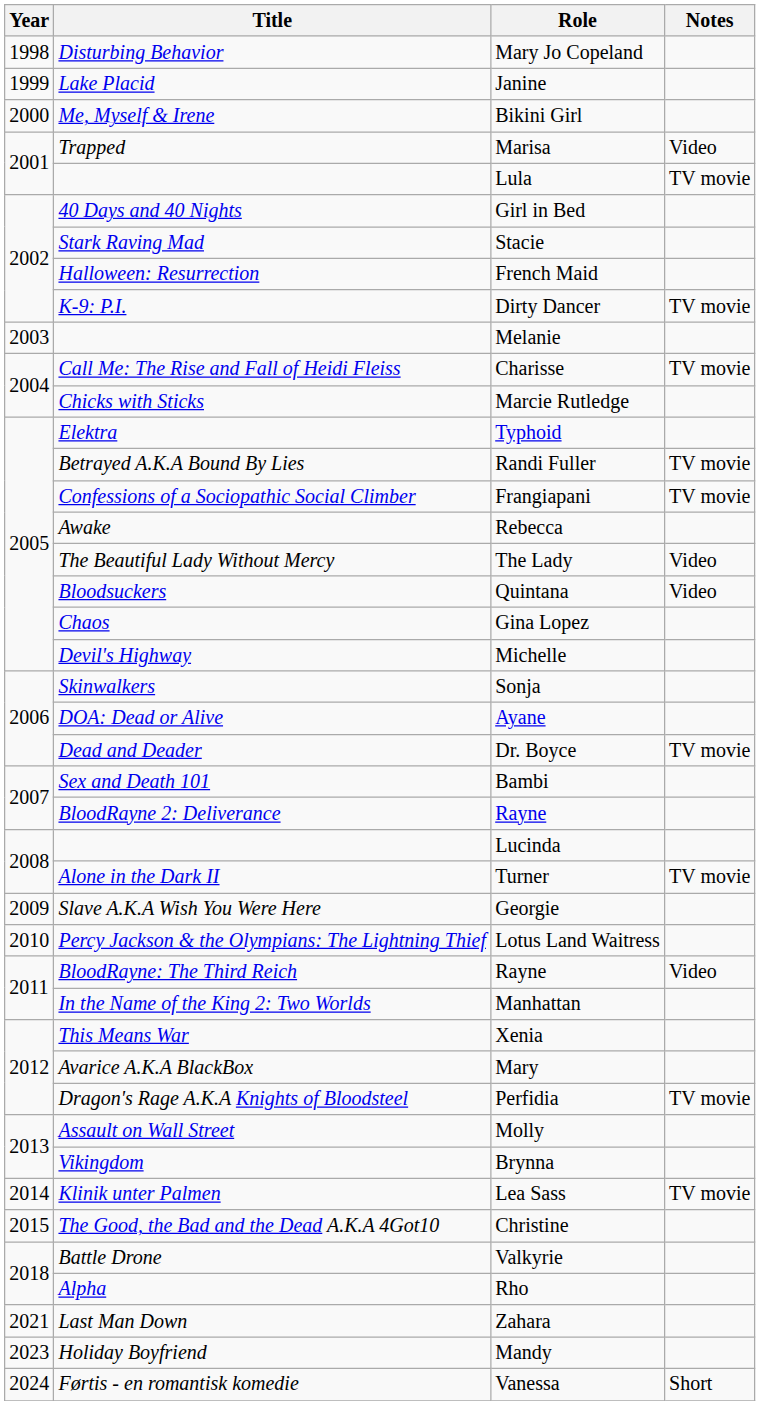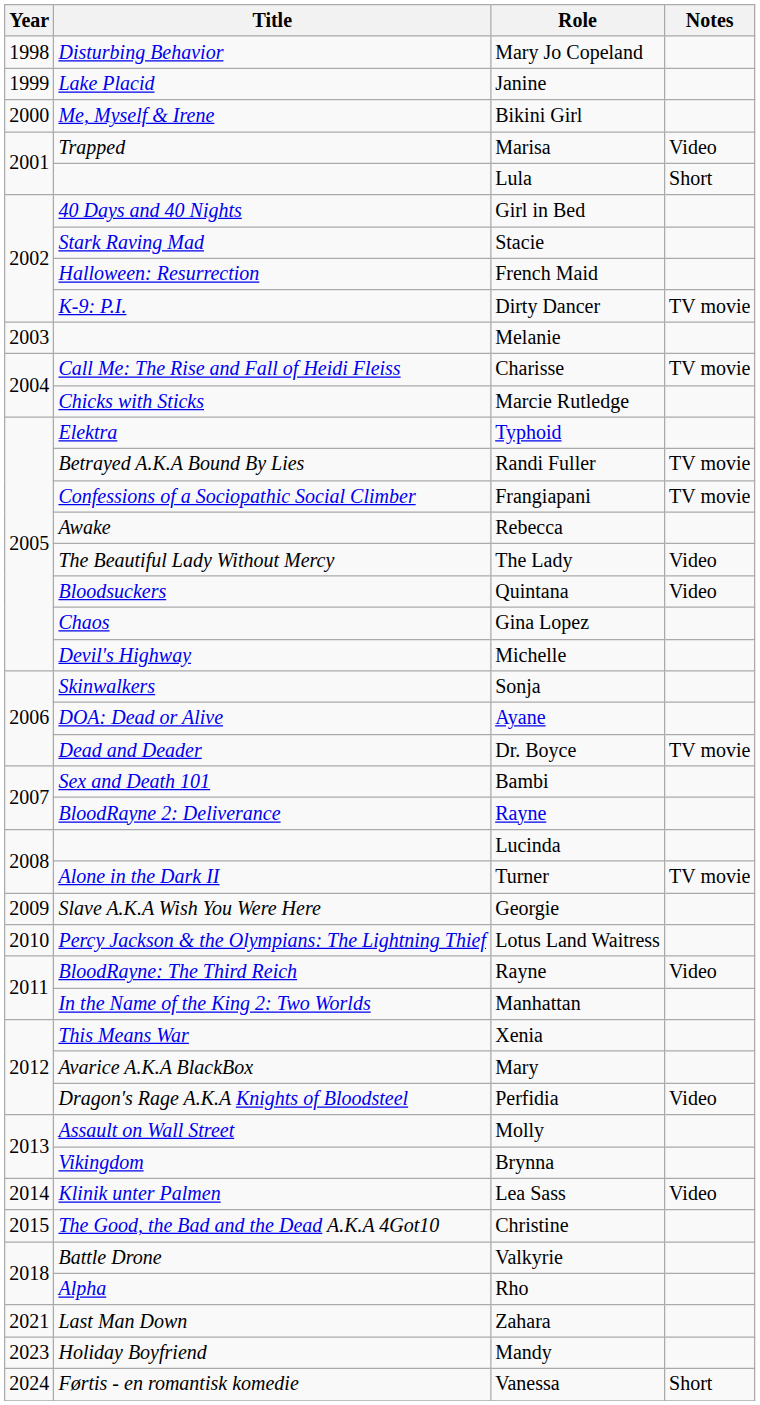 <table class="wikitable sortable">
 <tr>
 <th>Year</th>
 <th>Title</th>
 <th>Role</th>
 <th>Notes</th>
 </tr>
 <tr>
 <td>1998</td>
 <td><em><a href='#'>Disturbing Behavior</a></em></td>
 <td>Mary Jo Copeland</td>
 <td></td>
 </tr>
 <tr>
 <td>1999</td>
 <td><em><a href='#'>Lake Placid</a></em></td>
 <td>Janine</td>
 <td></td>
 </tr>
 <tr>
 <td>2000</td>
 <td><em><a href='#'>Me, Myself & Irene</a></em></td>
 <td>Bikini Girl</td>
 <td></td>
 </tr>
 <tr>
 <td rowspan="2">2001</td>
 <td><em>Trapped</em></td>
 <td>Marisa</td>
 <td>Video</td>
 </tr>
 <tr>
 <td><em></em></td>
 <td>Lula</td>
-<td>TV movie</td>
+<td>Short</td>
 </tr>
 <tr>
 <td rowspan="4">2002</td>
 <td><em><a href='#'>40 Days and 40 Nights</a></em></td>
 <td>Girl in Bed</td>
 <td></td>
 </tr>
 <tr>
 <td><em><a href='#'>Stark Raving Mad</a></em></td>
 <td>Stacie</td>
 <td></td>
 </tr>
 <tr>
 <td><em><a href='#'>Halloween: Resurrection</a></em></td>
 <td>French Maid</td>
 <td></td>
 </tr>
 <tr>
 <td><em><a href='#'>K-9: P.I.</a></em></td>
 <td>Dirty Dancer</td>
 <td>TV movie</td>
 </tr>
 <tr>
 <td>2003</td>
 <td><em></em></td>
 <td>Melanie</td>
 <td></td>
 </tr>
 <tr>
 <td rowspan="2">2004</td>
 <td><em><a href='#'>Call Me: The Rise and Fall of Heidi Fleiss</a></em></td>
 <td>Charisse</td>
 <td>TV movie</td>
 </tr>
 <tr>
 <td><em><a href='#'>Chicks with Sticks</a></em></td>
 <td>Marcie Rutledge</td>
 <td></td>
 </tr>
 <tr>
 <td rowspan="8">2005</td>
 <td><em><a href='#'>Elektra</a></em></td>
 <td><a href='#'>Typhoid</a></td>
 <td></td>
 </tr>
 <tr>
 <td><em>Betrayed A.K.A Bound By Lies</em></td>
 <td>Randi Fuller</td>
 <td>TV movie</td>
 </tr>
 <tr>
 <td><em><a href='#'>Confessions of a Sociopathic Social Climber</a></em></td>
 <td>Frangiapani</td>
 <td>TV movie</td>
 </tr>
 <tr>
 <td><em>Awake</em></td>
 <td>Rebecca</td>
 <td></td>
 </tr>
 <tr>
 <td><em>The Beautiful Lady Without Mercy</em></td>
 <td>The Lady</td>
 <td>Video</td>
 </tr>
 <tr>
 <td><em><a href='#'>Bloodsuckers</a></em></td>
 <td>Quintana</td>
 <td>Video</td>
 </tr>
 <tr>
 <td><em><a href='#'>Chaos</a></em></td>
 <td>Gina Lopez</td>
 <td></td>
 </tr>
 <tr>
 <td><em><a href='#'>Devil's Highway</a></em></td>
 <td>Michelle</td>
 <td></td>
 </tr>
 <tr>
 <td rowspan="3">2006</td>
 <td><em><a href='#'>Skinwalkers</a></em></td>
 <td>Sonja</td>
 <td></td>
 </tr>
 <tr>
 <td><em><a href='#'>DOA: Dead or Alive</a></em></td>
 <td><a href='#'>Ayane</a></td>
 <td></td>
 </tr>
 <tr>
 <td><em><a href='#'>Dead and Deader</a></em></td>
 <td>Dr. Boyce</td>
 <td>TV movie</td>
 </tr>
 <tr>
 <td rowspan="2">2007</td>
 <td><em><a href='#'>Sex and Death 101</a></em></td>
 <td>Bambi</td>
 <td></td>
 </tr>
 <tr>
 <td><em><a href='#'>BloodRayne 2: Deliverance</a></em></td>
 <td><a href='#'>Rayne</a></td>
 <td></td>
 </tr>
 <tr>
 <td rowspan="2">2008</td>
 <td><em></em></td>
 <td>Lucinda</td>
 <td></td>
 </tr>
 <tr>
 <td><em><a href='#'>Alone in the Dark II</a></em></td>
 <td>Turner</td>
 <td>TV movie</td>
 </tr>
 <tr>
 <td>2009</td>
 <td><em>Slave A.K.A Wish You Were Here</em></td>
 <td>Georgie</td>
 <td></td>
 </tr>
 <tr>
 <td>2010</td>
 <td><em><a href='#'>Percy Jackson & the Olympians: The Lightning Thief</a></em></td>
 <td>Lotus Land Waitress</td>
 <td></td>
 </tr>
 <tr>
 <td rowspan="2">2011</td>
 <td><em><a href='#'>BloodRayne: The Third Reich</a></em></td>
 <td>Rayne</td>
 <td>Video</td>
 </tr>
 <tr>
 <td><em><a href='#'>In the Name of the King 2: Two Worlds</a></em></td>
 <td>Manhattan</td>
 <td></td>
 </tr>
 <tr>
 <td rowspan="3">2012</td>
 <td><em><a href='#'>This Means War</a></em></td>
 <td>Xenia</td>
 <td></td>
 </tr>
 <tr>
 <td><em>Avarice A.K.A BlackBox</em></td>
 <td>Mary</td>
 <td></td>
 </tr>
 <tr>
 <td><em>Dragon's Rage A.K.A <a href='#'>Knights of Bloodsteel</a></em></td>
 <td>Perfidia</td>
-<td>TV movie</td>
+<td>Video</td>
 </tr>
 <tr>
 <td rowspan="2">2013</td>
 <td><em><a href='#'>Assault on Wall Street</a></em></td>
 <td>Molly</td>
 <td></td>
 </tr>
 <tr>
 <td><em><a href='#'>Vikingdom</a></em></td>
 <td>Brynna</td>
 <td></td>
 </tr>
 <tr>
 <td>2014</td>
 <td><em><a href='#'>Klinik unter Palmen</a></em></td>
 <td>Lea Sass</td>
-<td>TV movie</td>
+<td>Video</td>
 </tr>
 <tr>
 <td>2015</td>
 <td><em><a href='#'>The Good, the Bad and the Dead</a> A.K.A 4Got10</em></td>
 <td>Christine</td>
 <td></td>
 </tr>
 <tr>
 <td rowspan="2">2018</td>
 <td><em>Battle Drone</em></td>
 <td>Valkyrie</td>
 <td></td>
 </tr>
 <tr>
 <td><em><a href='#'>Alpha</a></em></td>
 <td>Rho</td>
 <td></td>
 </tr>
 <tr>
 <td>2021</td>
 <td><em>Last Man Down</em></td>
 <td>Zahara</td>
 <td></td>
 </tr>
 <tr>
 <td>2023</td>
 <td><em>Holiday Boyfriend</em></td>
 <td>Mandy</td>
 <td></td>
 </tr>
 <tr>
 <td>2024</td>
 <td><em>Førtis - en romantisk komedie</em></td>
 <td>Vanessa</td>
 <td>Short</td>
 </tr>
 </table>
